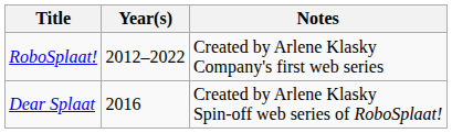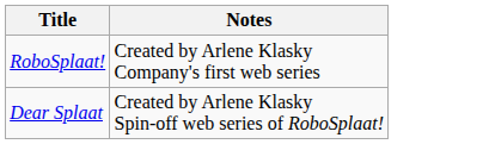 <table class="wikitable sortable">
 <tr>
 <th>Title</th>
-<th>Year(s)</th>
 <th>Notes</th>
 </tr>
 <tr>
 <td><em><a href='#'>RoboSplaat!</a></em></td>
-<td>2012–2022</td>
 <td>Created by Arlene Klasky<br>Company's first web series</td>
 </tr>
 <tr>
 <td><em><a href='#'>Dear Splaat</a></em></td>
-<td>2016</td>
 <td>Created by Arlene Klasky<br>Spin-off web series of <em>RoboSplaat!</em></td>
 </tr>
 </table>
